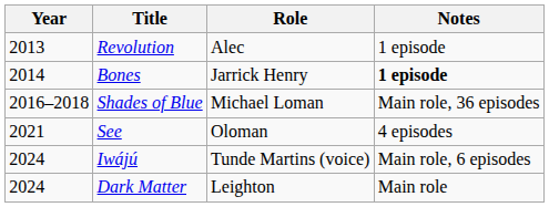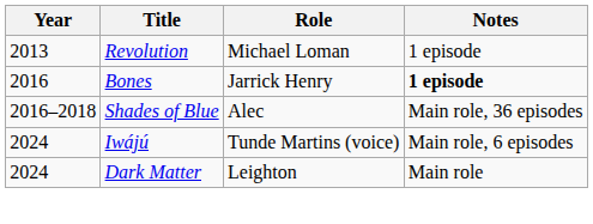 <table class="wikitable sortable">
 <tr>
 <th>Year</th>
 <th>Title</th>
 <th>Role</th>
 <th>Notes</th>
 </tr>
 <tr>
 <td>2013</td>
 <td><em><a href='#'>Revolution</a></em></td>
-<td>Alec</td>
+<td>Michael Loman</td>
 <td>1 episode</td>
 </tr>
 <tr>
-<td>2014</td>
+<td>2016</td>
 <td><em><a href='#'>Bones</a></em></td>
 <td>Jarrick Henry</td>
 <td><strong>1 episode</strong></td>
 </tr>
 <tr>
 <td>2016–2018</td>
 <td><em><a href='#'>Shades of Blue</a></em></td>
-<td>Michael Loman</td>
+<td>Alec</td>
 <td>Main role, 36 episodes</td>
-</tr>
-<tr>
-<td>2021</td>
-<td><em><a href='#'>See</a></em></td>
-<td>Oloman</td>
-<td>4 episodes</td>
 </tr>
 <tr>
 <td>2024</td>
 <td><em><a href='#'>Iwájú</a></em></td>
 <td>Tunde Martins (voice)</td>
 <td>Main role, 6 episodes</td>
 </tr>
 <tr>
 <td>2024</td>
 <td><em><a href='#'>Dark Matter</a></em></td>
 <td>Leighton</td>
 <td>Main role</td>
 </tr>
 </table>
